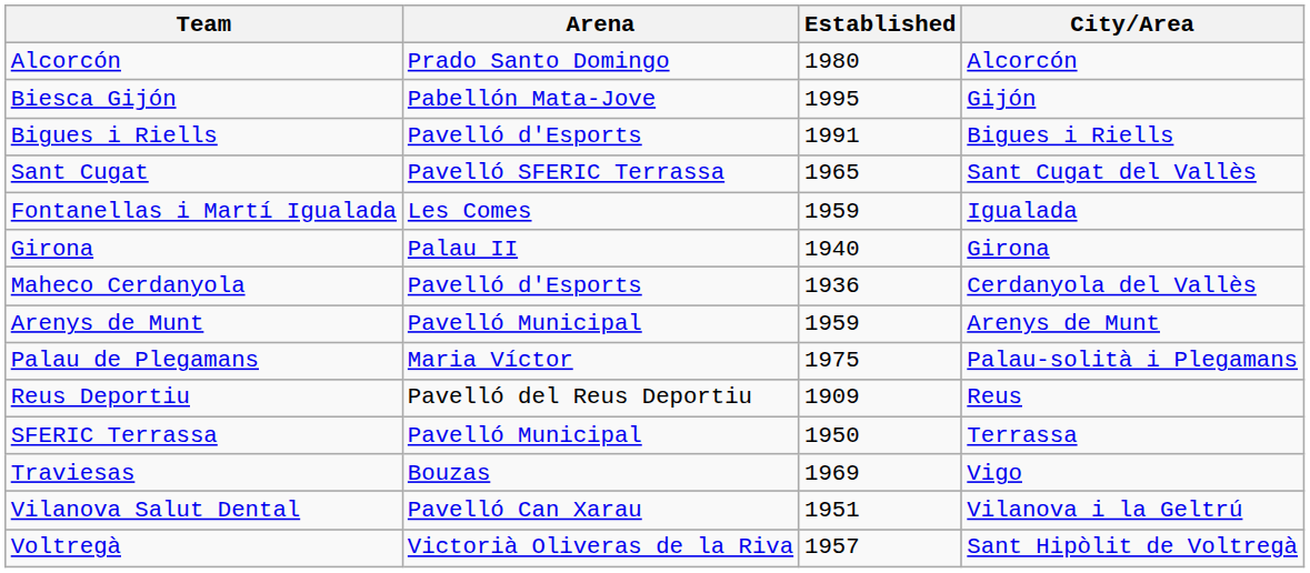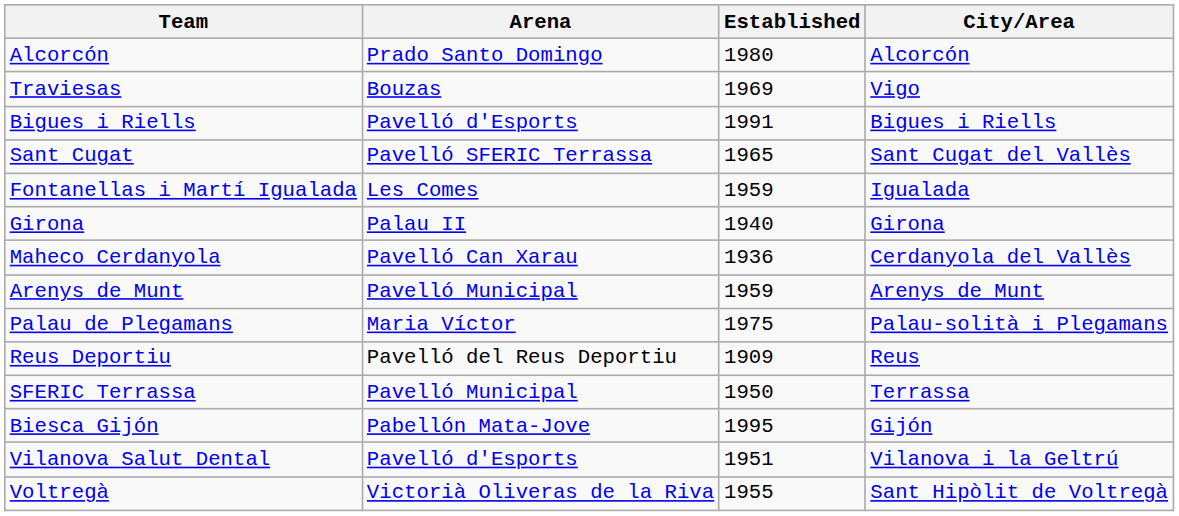 <table class="wikitable sortable">
 <tr>
 <th>Team</th>
 <th>Arena</th>
 <th>Established</th>
 <th>City/Area</th>
 </tr>
 <tr>
 <td><a href='#'>Alcorcón</a></td>
 <td><a href='#'>Prado Santo Domingo</a></td>
 <td>1980</td>
 <td><a href='#'>Alcorcón</a></td>
 </tr>
 <tr>
-<td><a href='#'>Biesca Gijón</a></td>
-<td><a href='#'>Pabellón Mata-Jove</a></td>
-<td>1995</td>
-<td><a href='#'>Gijón</a></td>
+<td><a href='#'>Traviesas</a></td>
+<td><a href='#'>Bouzas</a></td>
+<td>1969</td>
+<td><a href='#'>Vigo</a></td>
 </tr>
 <tr>
 <td><a href='#'>Bigues i Riells</a></td>
 <td><a href='#'>Pavelló d'Esports</a></td>
 <td>1991</td>
 <td><a href='#'>Bigues i Riells</a></td>
 </tr>
 <tr>
 <td><a href='#'>Sant Cugat</a></td>
 <td><a href='#'>Pavelló SFERIC Terrassa</a></td>
 <td>1965</td>
 <td><a href='#'>Sant Cugat del Vallès</a></td>
 </tr>
 <tr>
 <td><a href='#'>Fontanellas i Martí Igualada</a></td>
 <td><a href='#'>Les Comes</a></td>
 <td>1959</td>
 <td><a href='#'>Igualada</a></td>
 </tr>
 <tr>
 <td><a href='#'>Girona</a></td>
 <td><a href='#'>Palau II</a></td>
 <td>1940</td>
 <td><a href='#'>Girona</a></td>
 </tr>
 <tr>
 <td><a href='#'>Maheco Cerdanyola</a></td>
-<td><a href='#'>Pavelló d'Esports</a></td>
+<td><a href='#'>Pavelló Can Xarau</a></td>
 <td>1936</td>
 <td><a href='#'>Cerdanyola del Vallès</a></td>
 </tr>
 <tr>
 <td><a href='#'>Arenys de Munt</a></td>
 <td><a href='#'>Pavelló Municipal</a></td>
 <td>1959</td>
 <td><a href='#'>Arenys de Munt</a></td>
 </tr>
 <tr>
 <td><a href='#'>Palau de Plegamans</a></td>
 <td><a href='#'>Maria Víctor</a></td>
 <td>1975</td>
 <td><a href='#'>Palau-solità i Plegamans</a></td>
 </tr>
 <tr>
 <td><a href='#'>Reus Deportiu</a></td>
 <td>Pavelló del Reus Deportiu</td>
 <td>1909</td>
 <td><a href='#'>Reus</a></td>
 </tr>
 <tr>
 <td><a href='#'>SFERIC Terrassa</a></td>
 <td><a href='#'>Pavelló Municipal</a></td>
 <td>1950</td>
 <td><a href='#'>Terrassa</a></td>
 </tr>
 <tr>
-<td><a href='#'>Traviesas</a></td>
-<td><a href='#'>Bouzas</a></td>
-<td>1969</td>
-<td><a href='#'>Vigo</a></td>
+<td><a href='#'>Biesca Gijón</a></td>
+<td><a href='#'>Pabellón Mata-Jove</a></td>
+<td>1995</td>
+<td><a href='#'>Gijón</a></td>
 </tr>
 <tr>
 <td><a href='#'>Vilanova Salut Dental</a></td>
-<td><a href='#'>Pavelló Can Xarau</a></td>
+<td><a href='#'>Pavelló d'Esports</a></td>
 <td>1951</td>
 <td><a href='#'>Vilanova i la Geltrú</a></td>
 </tr>
 <tr>
 <td><a href='#'>Voltregà</a></td>
 <td><a href='#'>Victorià Oliveras de la Riva</a></td>
-<td>1957</td>
+<td>1955</td>
 <td><a href='#'>Sant Hipòlit de Voltregà</a></td>
 </tr>
 </table>
